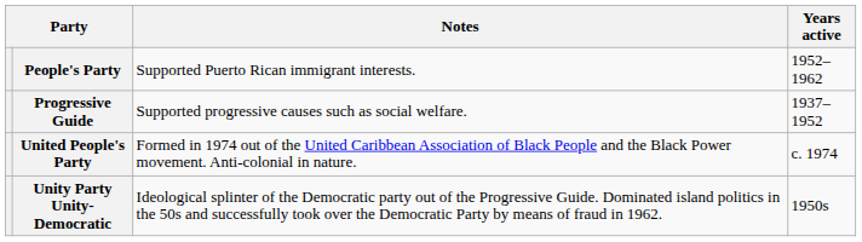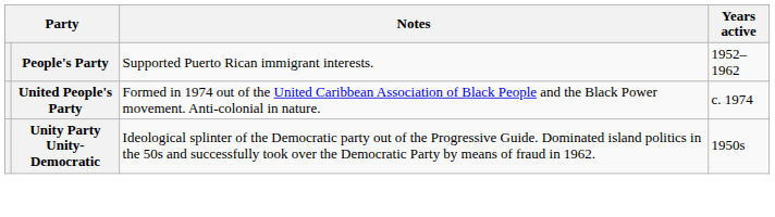 <table class="wikitable plainrowheaders">
 <tr>
 <th colspan="2">Party</th>
 <th>Notes</th>
 <th>Years active</th>
 </tr>
 <tr>
 <th></th>
 <th>People's Party</th>
 <td>Supported Puerto Rican immigrant interests.</td>
 <td>1952–1962</td>
 </tr>
 <tr>
 <th></th>
-<th>Progressive Guide</th>
-<td>Supported progressive causes such as social welfare.</td>
-<td>1937–1952</td>
-</tr>
-<tr>
-<th></th>
 <th>United People's Party</th>
 <td>Formed in 1974 out of the <a href='#'>United Caribbean Association of Black People</a> and the Black Power movement. Anti-colonial in nature.</td>
 <td>c. 1974</td>
 </tr>
 <tr>
 <th></th>
 <th>Unity Party<br>Unity-Democratic</th>
 <td>Ideological splinter of the Democratic party out of the Progressive Guide. Dominated island politics in the 50s and successfully took over the Democratic Party by means of fraud in 1962.</td>
 <td>1950s</td>
 </tr>
 </table>
